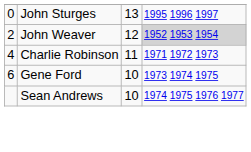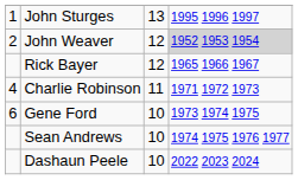 <table class="wikitable">
 <tr>
 </tr>
 <tr>
-<td>0</td>
+<td>1</td>
 <td>John Sturges</td>
 <td>13</td>
 <td style="font-size:80%;"><a href='#'>1995</a> <a href='#'>1996</a> <a href='#'>1997</a></td>
 </tr>
 <tr>
 <td>2</td>
 <td>John Weaver</td>
 <td>12</td>
 <td style="background: lightgrey; font-size:80%;"><a href='#'>1952</a> <a href='#'>1953</a> <a href='#'>1954</a></td>
+</tr>
+<tr>
+<td></td>
+<td>Rick Bayer</td>
+<td>12</td>
+<td style="font-size:80%;"><a href='#'>1965</a> <a href='#'>1966</a> <a href='#'>1967</a></td>
 </tr>
 <tr>
 <td>4</td>
 <td>Charlie Robinson</td>
 <td>11</td>
 <td style="font-size:80%;"><a href='#'>1971</a> <a href='#'>1972</a> <a href='#'>1973</a></td>
 </tr>
 <tr>
 <td>6</td>
 <td>Gene Ford</td>
 <td>10</td>
 <td style="font-size:80%;"><a href='#'>1973</a> <a href='#'>1974</a> <a href='#'>1975</a></td>
 </tr>
 <tr>
 <td></td>
 <td>Sean Andrews</td>
 <td>10</td>
 <td style="font-size:80%;"><a href='#'>1974</a> <a href='#'>1975</a> <a href='#'>1976</a> <a href='#'>1977</a></td>
 </tr>
+<tr>
+<td></td>
+<td>Dashaun Peele</td>
+<td>10</td>
+<td style="font-size:80%;"><a href='#'>2022</a> <a href='#'>2023</a> <a href='#'>2024</a></td>
+</tr>
 </table>
